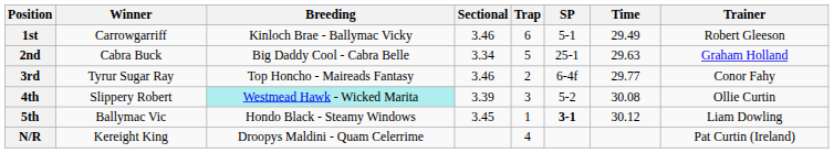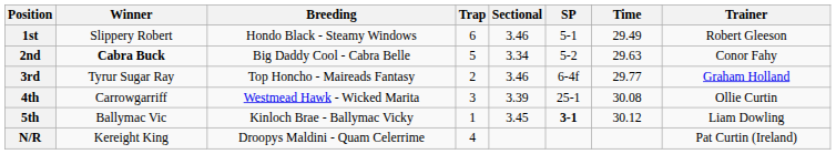 <table class="wikitable" style="text-align: center">
 <tr>
 <th width=30>Position</th>
 <th width=180>Winner</th>
 <th width=300>Breeding</th>
+<th width=30>Trap</th>
 <th width=50>Sectional</th>
-<th width=30>Trap</th>
 <th width=50>SP</th>
 <th width=80>Time</th>
 <th width=200>Trainer</th>
 </tr>
 <tr>
 <th>1st</th>
-<td>Carrowgarriff</td>
-<td>Kinloch Brae - Ballymac Vicky</td>
+<td>Slippery Robert</td>
+<td>Hondo Black - Steamy Windows</td>
+<td>6</td>
 <td>3.46</td>
-<td>6</td>
 <td>5-1</td>
 <td>29.49</td>
 <td>Robert Gleeson</td>
 </tr>
 <tr>
 <th>2nd</th>
-<td>Cabra Buck</td>
+<td><strong>Cabra Buck</strong></td>
 <td>Big Daddy Cool - Cabra Belle</td>
+<td>5</td>
 <td>3.34</td>
-<td>5</td>
-<td>25-1</td>
+<td>5-2</td>
 <td>29.63</td>
-<td><a href='#'>Graham Holland</a></td>
+<td>Conor Fahy</td>
 </tr>
 <tr>
 <th>3rd</th>
 <td>Tyrur Sugar Ray</td>
 <td>Top Honcho - Maireads Fantasy</td>
+<td>2</td>
 <td>3.46</td>
-<td>2</td>
 <td>6-4f</td>
 <td>29.77</td>
-<td>Conor Fahy</td>
+<td><a href='#'>Graham Holland</a></td>
 </tr>
 <tr>
 <th>4th</th>
-<td>Slippery Robert</td>
-<td style="background: paleturquoise;"><a href='#'>Westmead Hawk</a> - Wicked Marita</td>
+<td>Carrowgarriff</td>
+<td><a href='#'>Westmead Hawk</a> - Wicked Marita</td>
+<td>3</td>
 <td>3.39</td>
-<td>3</td>
-<td>5-2</td>
+<td>25-1</td>
 <td>30.08</td>
 <td>Ollie Curtin</td>
 </tr>
 <tr>
 <th>5th</th>
 <td>Ballymac Vic</td>
-<td>Hondo Black - Steamy Windows</td>
+<td>Kinloch Brae - Ballymac Vicky</td>
+<td>1</td>
 <td>3.45</td>
-<td>1</td>
 <td><strong>3-1</strong></td>
 <td>30.12</td>
 <td>Liam Dowling</td>
 </tr>
 <tr>
 <th>N/R</th>
 <td>Kereight King</td>
 <td>Droopys Maldini - Quam Celerrime</td>
+<td>4</td>
 <td></td>
-<td>4</td>
 <td></td>
 <td></td>
 <td>Pat Curtin (Ireland)</td>
 </tr>
 </table>
